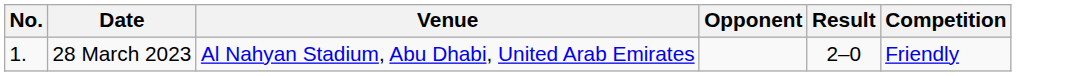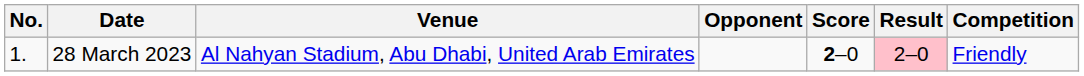 <table class="wikitable">
 <tr>
 <th>No.</th>
 <th>Date</th>
 <th>Venue</th>
 <th>Opponent</th>
+<th>Score</th>
 <th>Result</th>
 <th>Competition</th>
 </tr>
 <tr>
 <td>1.</td>
 <td>28 March 2023</td>
 <td><a href='#'>Al Nahyan Stadium</a>, <a href='#'>Abu Dhabi</a>, <a href='#'>United Arab Emirates</a></td>
 <td></td>
-<td align=center>2–0</td>
+<td align=center><strong>2</strong>–0</td>
+<td align=center style="background: pink;">2–0</td>
 <td><a href='#'>Friendly</a></td>
 </tr>
 </table>
